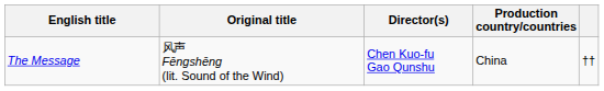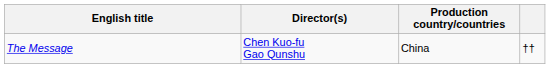 <table class="sortable wikitable" width="90%" cellpadding="5">
 <tr>
 <th width="30%">English title</th>
-<th width="40%">Original title</th>
 <th width="20%">Director(s)</th>
 <th width="10%">Production country/countries</th>
 <th width="3%"></th>
 </tr>
 <tr>
 <td><em><a href='#'>The Message</a></em></td>
-<td>风声<br><em>Fēngshēng</em><br>(lit. Sound of the Wind)</td>
 <td><a href='#'>Chen Kuo-fu</a><br><a href='#'>Gao Qunshu</a></td>
 <td>China</td>
 <td>††</td>
 </tr>
 </table>
